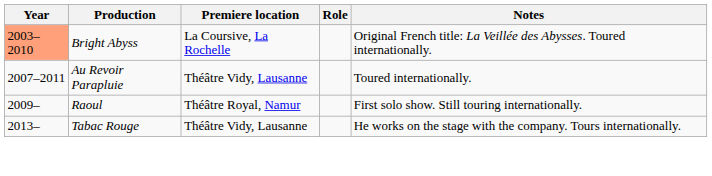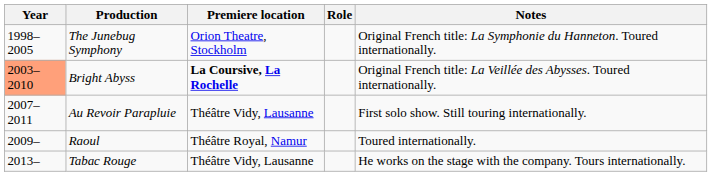 <table class="wikitable sortable">
 <tr>
 <th>Year</th>
 <th>Production</th>
 <th>Premiere location</th>
 <th>Role</th>
 <th class="unsortable">Notes</th>
 </tr>
 <tr>
+<td>1998–2005</td>
+<td><em>The Junebug Symphony</em></td>
+<td><a href='#'>Orion Theatre</a>, <a href='#'>Stockholm</a></td>
+<td></td>
+<td>Original French title: <em>La Symphonie du Hanneton</em>. Toured internationally.</td>
+</tr>
+<tr>
 <td style="background: lightsalmon;">2003–2010</td>
 <td><em>Bright Abyss</em></td>
-<td>La Coursive, <a href='#'>La Rochelle</a></td>
+<td><strong>La Coursive, <a href='#'>La Rochelle</a></strong></td>
 <td></td>
 <td>Original French title: <em>La Veillée des Abysses</em>. Toured internationally.</td>
 </tr>
 <tr>
 <td>2007–2011</td>
 <td><em>Au Revoir Parapluie</em></td>
 <td>Théâtre Vidy, <a href='#'>Lausanne</a></td>
 <td></td>
-<td>Toured internationally.</td>
+<td>First solo show. Still touring internationally.</td>
 </tr>
 <tr>
 <td>2009–</td>
 <td><em>Raoul</em></td>
 <td>Théâtre Royal, <a href='#'>Namur</a></td>
 <td></td>
-<td>First solo show. Still touring internationally.</td>
+<td>Toured internationally.</td>
 </tr>
 <tr>
 <td>2013–</td>
 <td><em>Tabac Rouge</em></td>
 <td>Théâtre Vidy, Lausanne</td>
 <td></td>
 <td>He works on the stage with the company. Tours internationally.</td>
 </tr>
 </table>
